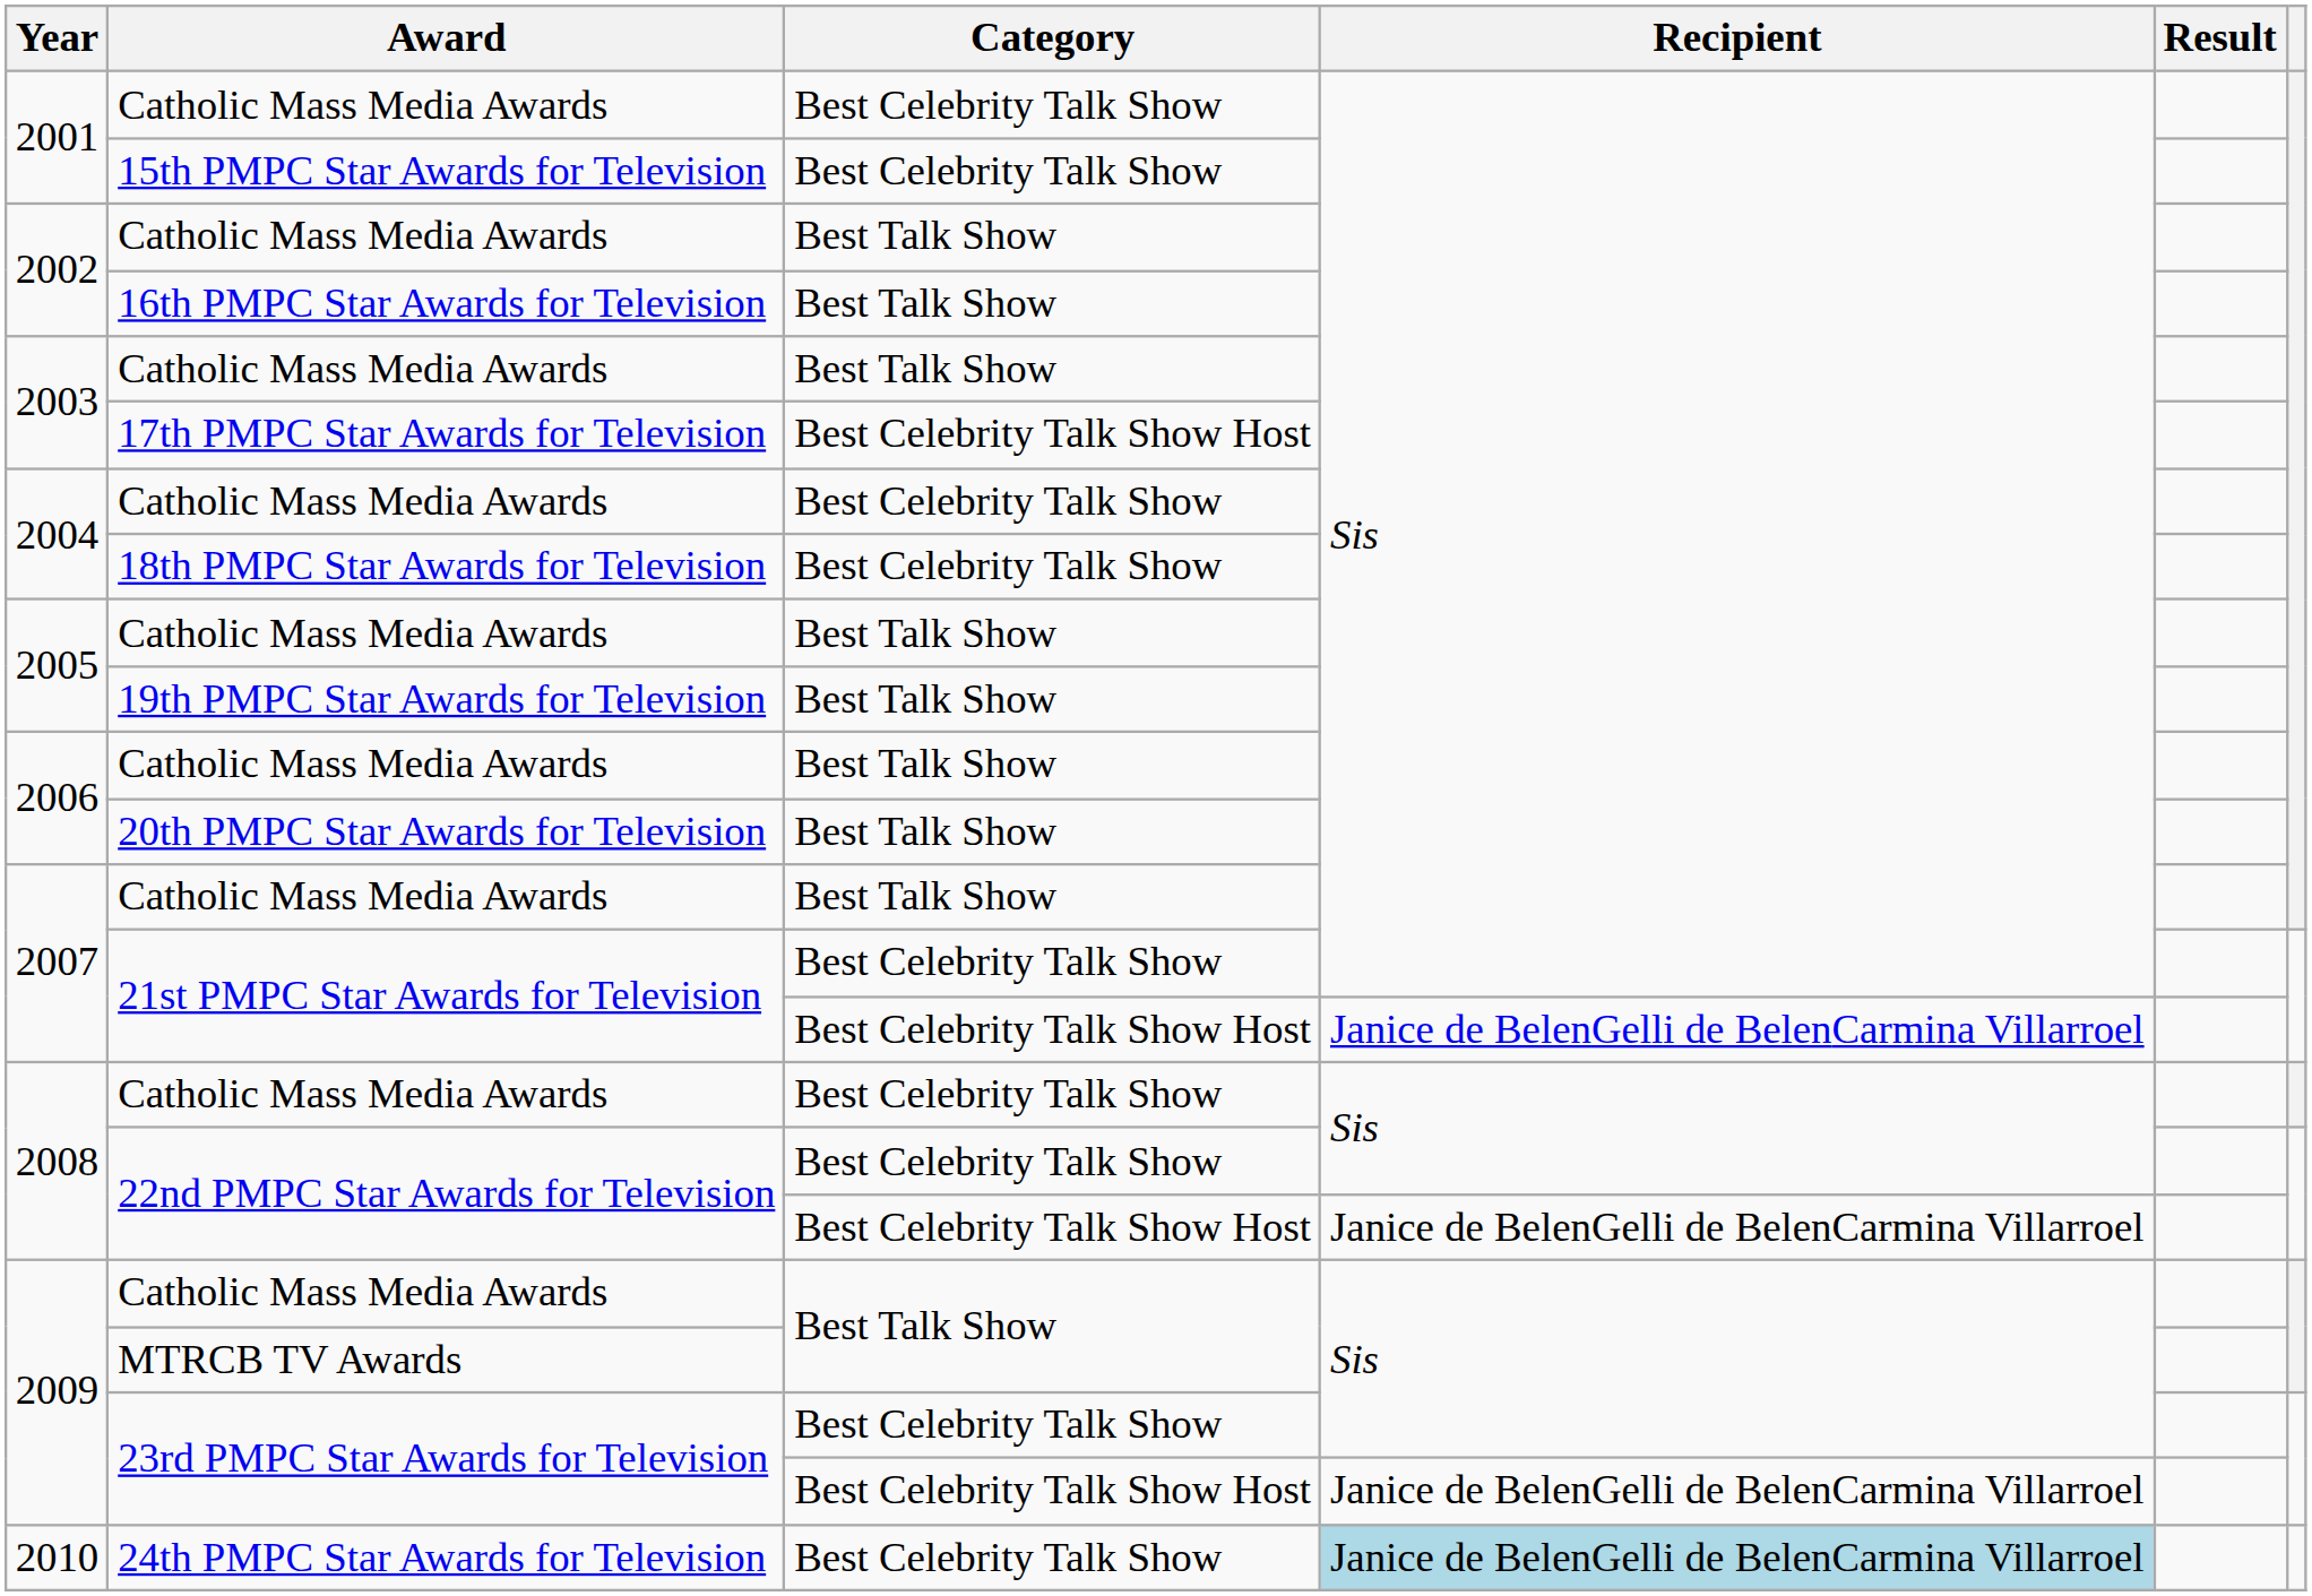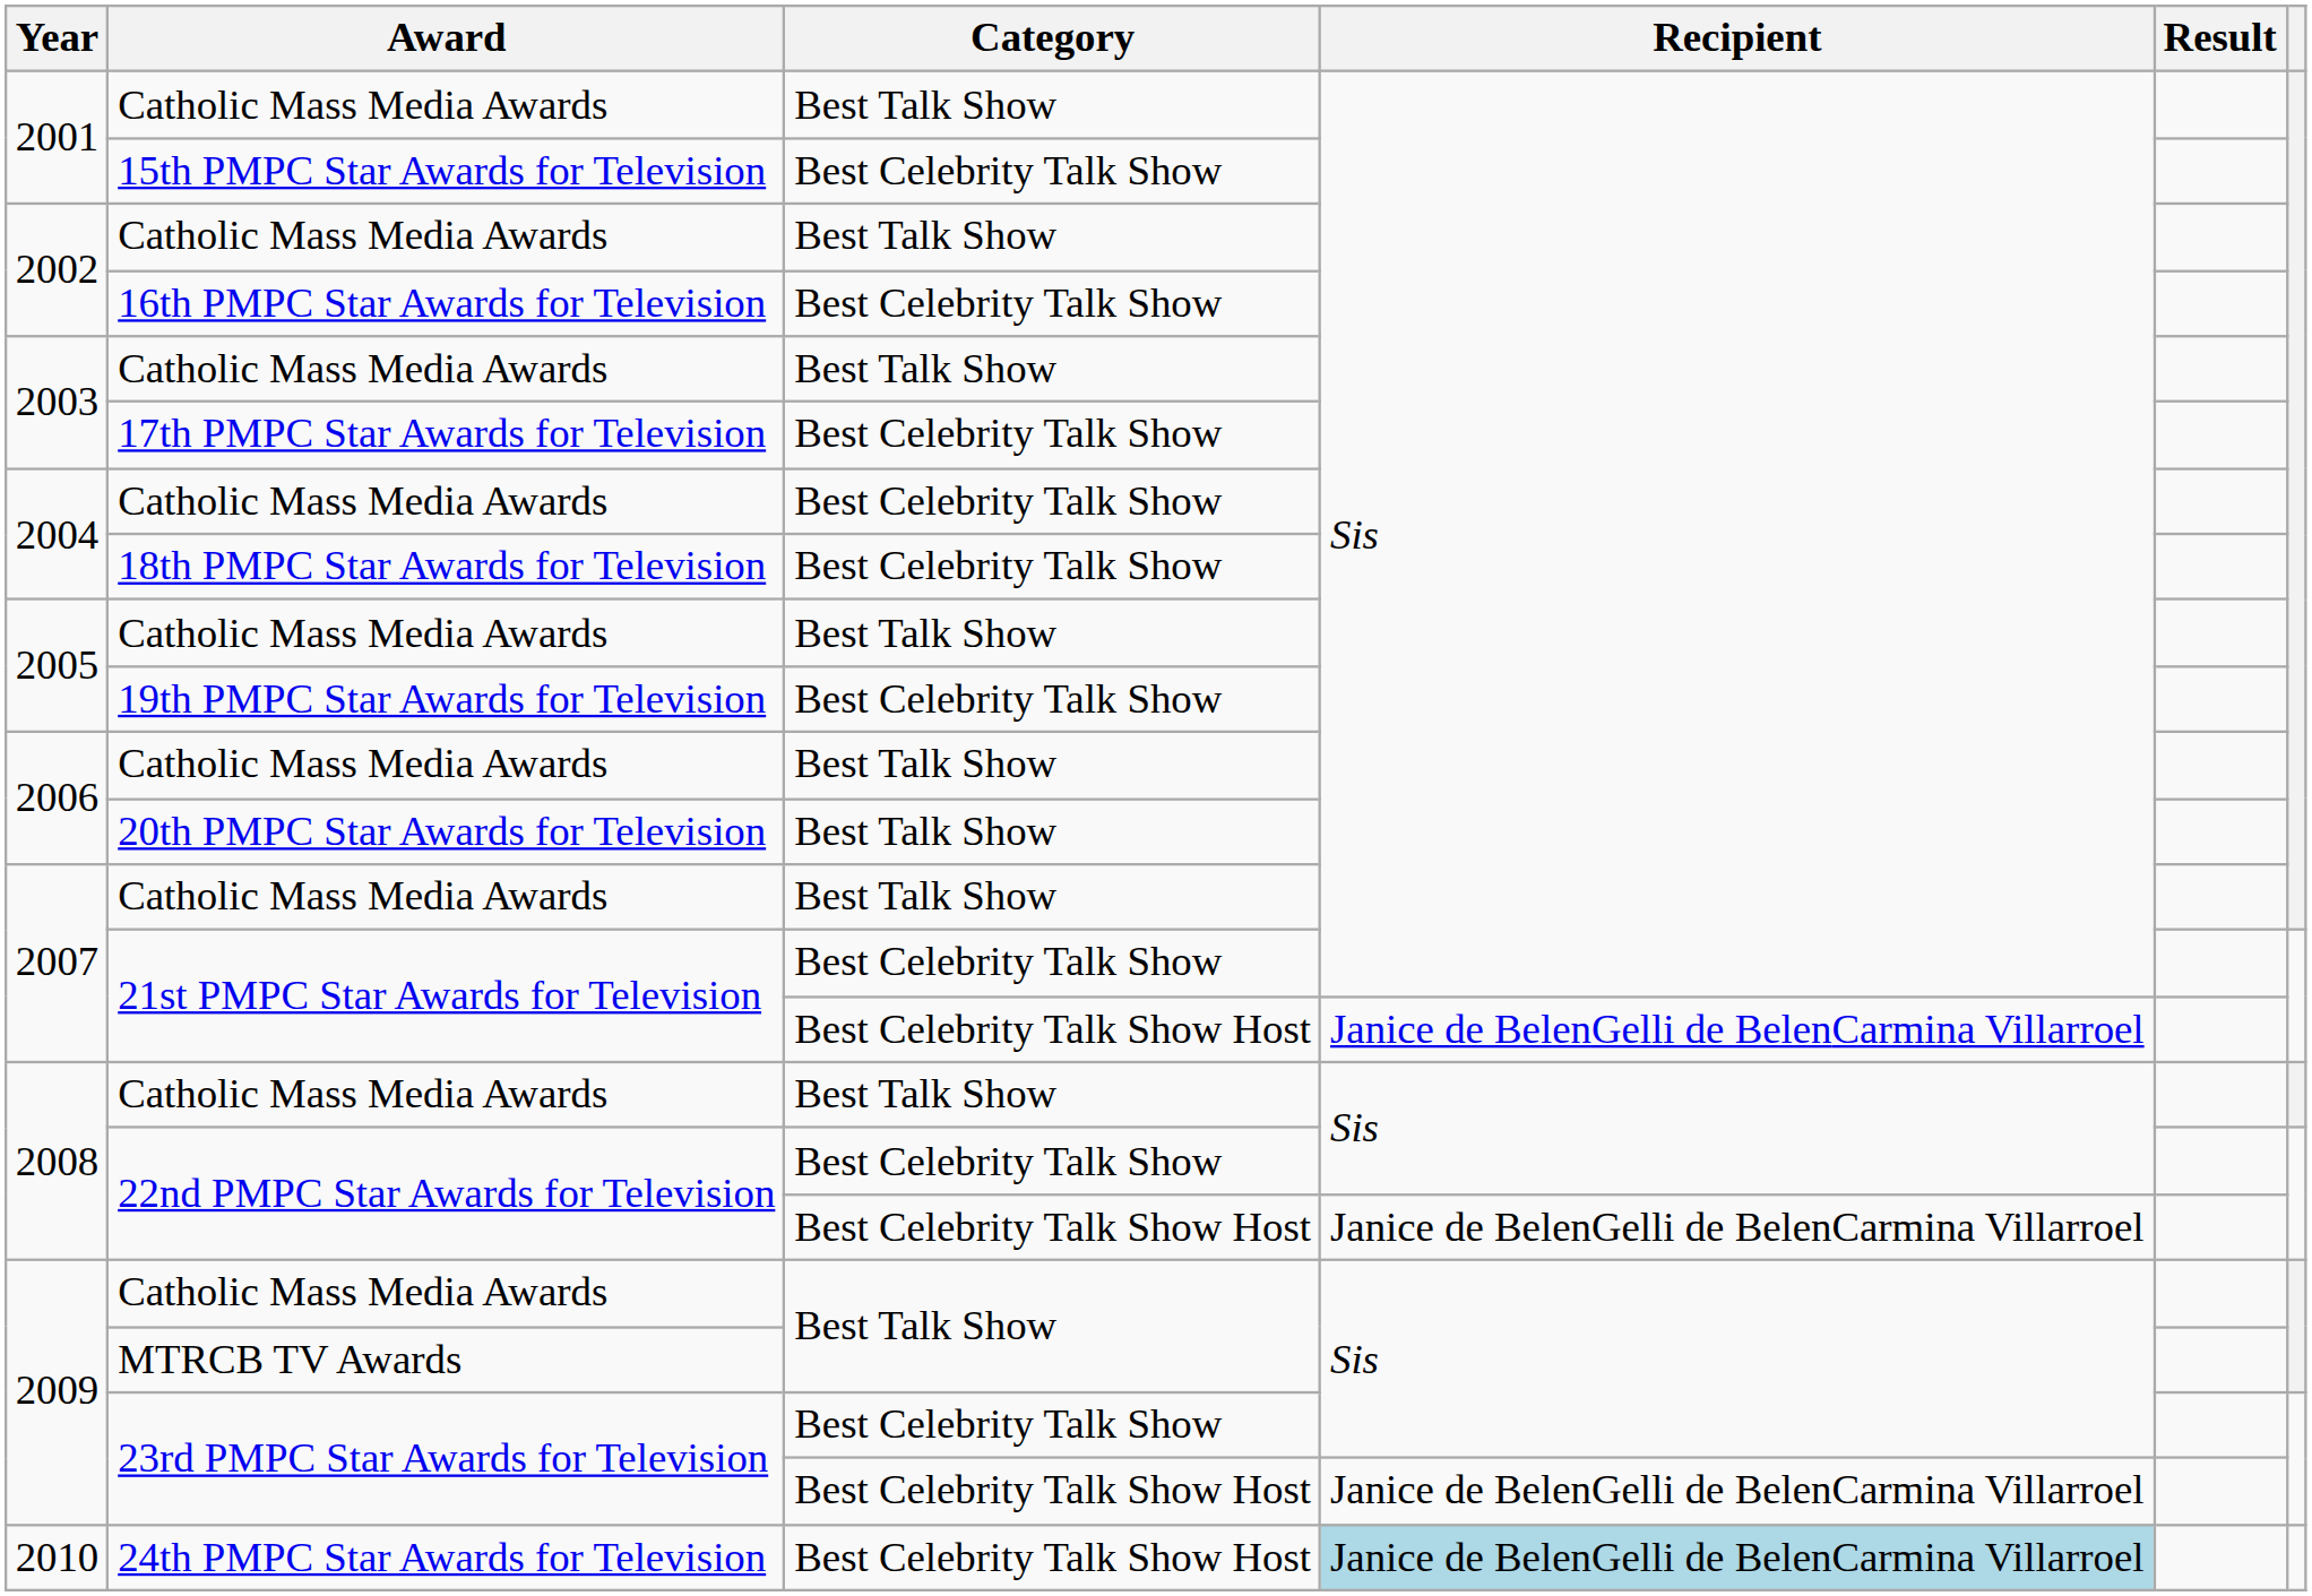 <table class="wikitable">
 <tr>
 <th>Year</th>
 <th>Award</th>
 <th>Category</th>
 <th>Recipient</th>
 <th>Result</th>
 <th></th>
 </tr>
 <tr>
 <td rowspan=2>2001</td>
 <td>Catholic Mass Media Awards</td>
-<td>Best Celebrity Talk Show</td>
+<td>Best Talk Show</td>
 <td rowspan=14><em>Sis</em></td>
 <td></td>
 <th rowspan=13></th>
 </tr>
 <tr>
 <td><a href='#'>15th PMPC Star Awards for Television</a></td>
 <td>Best Celebrity Talk Show</td>
 <td></td>
 </tr>
 <tr>
 <td rowspan=2>2002</td>
 <td>Catholic Mass Media Awards</td>
 <td>Best Talk Show</td>
 <td></td>
 </tr>
 <tr>
 <td><a href='#'>16th PMPC Star Awards for Television</a></td>
-<td>Best Talk Show</td>
+<td>Best Celebrity Talk Show</td>
 <td></td>
 </tr>
 <tr>
 <td rowspan=2>2003</td>
 <td>Catholic Mass Media Awards</td>
 <td>Best Talk Show</td>
 <td></td>
 </tr>
 <tr>
 <td><a href='#'>17th PMPC Star Awards for Television</a></td>
-<td>Best Celebrity Talk Show Host</td>
+<td>Best Celebrity Talk Show</td>
 <td></td>
 </tr>
 <tr>
 <td rowspan=2>2004</td>
 <td>Catholic Mass Media Awards</td>
 <td>Best Celebrity Talk Show</td>
 <td></td>
 </tr>
 <tr>
 <td><a href='#'>18th PMPC Star Awards for Television</a></td>
 <td>Best Celebrity Talk Show</td>
 <td></td>
 </tr>
 <tr>
 <td rowspan=2>2005</td>
 <td>Catholic Mass Media Awards</td>
 <td>Best Talk Show</td>
 <td></td>
 </tr>
 <tr>
 <td><a href='#'>19th PMPC Star Awards for Television</a></td>
-<td>Best Talk Show</td>
+<td>Best Celebrity Talk Show</td>
 <td></td>
 </tr>
 <tr>
 <td rowspan=2>2006</td>
 <td>Catholic Mass Media Awards</td>
 <td>Best Talk Show</td>
 <td></td>
 </tr>
 <tr>
 <td><a href='#'>20th PMPC Star Awards for Television</a></td>
 <td>Best Talk Show</td>
 <td></td>
 </tr>
 <tr>
 <td rowspan=3>2007</td>
 <td>Catholic Mass Media Awards</td>
 <td>Best Talk Show</td>
 <td></td>
 </tr>
 <tr>
 <td rowspan=2><a href='#'>21st PMPC Star Awards for Television</a></td>
 <td>Best Celebrity Talk Show</td>
 <td></td>
 <td rowspan=2></td>
 </tr>
 <tr>
 <td>Best Celebrity Talk Show Host</td>
 <td><a href='#'>Janice de Belen</a><a href='#'>Gelli de Belen</a><a href='#'>Carmina Villarroel</a></td>
 <td></td>
 </tr>
 <tr>
 <td rowspan=3>2008</td>
 <td>Catholic Mass Media Awards</td>
-<td>Best Celebrity Talk Show</td>
+<td>Best Talk Show</td>
 <td rowspan=2><em>Sis</em></td>
 <td></td>
 <th></th>
 </tr>
 <tr>
 <td rowspan=2><a href='#'>22nd PMPC Star Awards for Television</a></td>
 <td>Best Celebrity Talk Show</td>
 <td></td>
 <td rowspan=2></td>
 </tr>
 <tr>
 <td>Best Celebrity Talk Show Host</td>
 <td>Janice de BelenGelli de BelenCarmina Villarroel</td>
 <td></td>
 </tr>
 <tr>
 <td rowspan=4>2009</td>
 <td>Catholic Mass Media Awards</td>
 <td rowspan=2>Best Talk Show</td>
 <td rowspan=3><em>Sis</em></td>
 <td></td>
 <th rowspan=2></th>
 </tr>
 <tr>
 <td>MTRCB TV Awards</td>
 <td></td>
 </tr>
 <tr>
 <td rowspan=2><a href='#'>23rd PMPC Star Awards for Television</a></td>
 <td>Best Celebrity Talk Show</td>
 <td></td>
 <td rowspan=2></td>
 </tr>
 <tr>
 <td>Best Celebrity Talk Show Host</td>
 <td>Janice de BelenGelli de BelenCarmina Villarroel</td>
 <td></td>
 </tr>
 <tr>
 <td>2010</td>
 <td><a href='#'>24th PMPC Star Awards for Television</a></td>
-<td>Best Celebrity Talk Show</td>
+<td>Best Celebrity Talk Show Host</td>
 <td style="background: lightblue;">Janice de BelenGelli de BelenCarmina Villarroel</td>
 <td></td>
 <td></td>
 </tr>
 </table>
